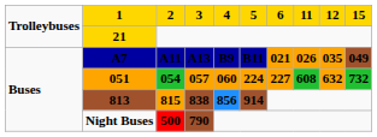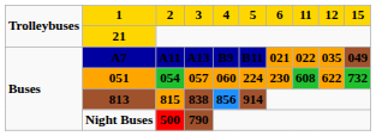 <table class="wikitable">
 <tr>
 <td rowspan=2><strong>Trolleybuses</strong></td>
 <td bgcolor="FF D7 00" align="center"><strong>1</strong></td>
 <td bgcolor="FF D7 00" align="center"><strong>2</strong></td>
 <td bgcolor="FF D7 00" align="center"><strong>3</strong></td>
 <td bgcolor="FF D7 00" align="center"><strong>4</strong></td>
 <td bgcolor="FF D7 00" align="center"><strong>5</strong></td>
 <td bgcolor="FF D7 00" align="center"><strong>6</strong></td>
 <td bgcolor="FF D7 00" align="center"><strong>11</strong></td>
 <td bgcolor="FF D7 00" align="center"><strong>12</strong></td>
 <td bgcolor="FF D7 00" align="center"><strong>15</strong></td>
 </tr>
 <tr>
 <td bgcolor="FF D7 00" align="center"><strong>21</strong></td>
 <td colspan=8></td>
 </tr>
 <tr>
 <td rowspan=4><strong>Buses</strong></td>
 <td bgcolor="#0000A0" align="center"><span><strong>A7</strong></span></td>
 <td bgcolor="#0000A0" align="center"><span><strong>A11</strong></span></td>
 <td bgcolor="#0000A0" align="center"><span><strong>A13</strong></span></td>
 <td bgcolor="#0000A0" align="center"><span><strong>B9</strong></span></td>
 <td bgcolor="#0000A0" align="center"><span><strong>B11</strong></span></td>
 <td bgcolor="#FFA500" align="center"><span><strong>021</strong></span></td>
-<td bgcolor="#FFA500" align="center"><span><strong>026</strong></span></td>
+<td bgcolor="#FFA500" align="center"><span><strong>022</strong></span></td>
 <td bgcolor="#FFA500" align="center"><span><strong>035</strong></span></td>
 <td bgcolor="#A0522D" align="center"><span><strong>049</strong></span></td>
 </tr>
 <tr>
 <td bgcolor="#FFA500" align="center"><span><strong>051</strong></span></td>
 <td bgcolor="#20C030" align="center"><span><strong>054</strong></span></td>
 <td bgcolor="#FFA500" align="center"><span><strong>057</strong></span></td>
 <td bgcolor="#FFA500" align="center"><span><strong>060</strong></span></td>
 <td bgcolor="#FFA500" align="center"><span><strong>224</strong></span></td>
-<td bgcolor="#FFA500" align="center"><span><strong>227</strong></span></td>
+<td bgcolor="#FFA500" align="center"><span><strong>230</strong></span></td>
 <td bgcolor="#20C030" align="center"><span><strong>608</strong></span></td>
-<td bgcolor="#FFA500" align="center"><span><strong>632</strong></span></td>
+<td bgcolor="#FFA500" align="center"><span><strong>622</strong></span></td>
 <td bgcolor="#20C030" align="center"><span><strong>732</strong></span></td>
 </tr>
 <tr>
 <td bgcolor="#A0522D" align="center"><span><strong>813</strong></span></td>
 <td bgcolor="#FFA500" align="center"><span><strong>815</strong></span></td>
 <td bgcolor="#A0522D" align="center"><span><strong>838</strong></span></td>
 <td bgcolor="#1E90FF" align="center"><span><strong>856</strong></span></td>
 <td bgcolor="#A0522D" align="center"><span><strong>914</strong></span></td>
 <td colspan=9></td>
 </tr>
 <tr>
 <td><strong>Night Buses</strong></td>
 <td bgcolor="#FF0000" align="center"><span><strong>500</strong></span></td>
 <td bgcolor="#A0522D" align="center"><span><strong>790</strong></span></td>
 </tr>
 </table>
